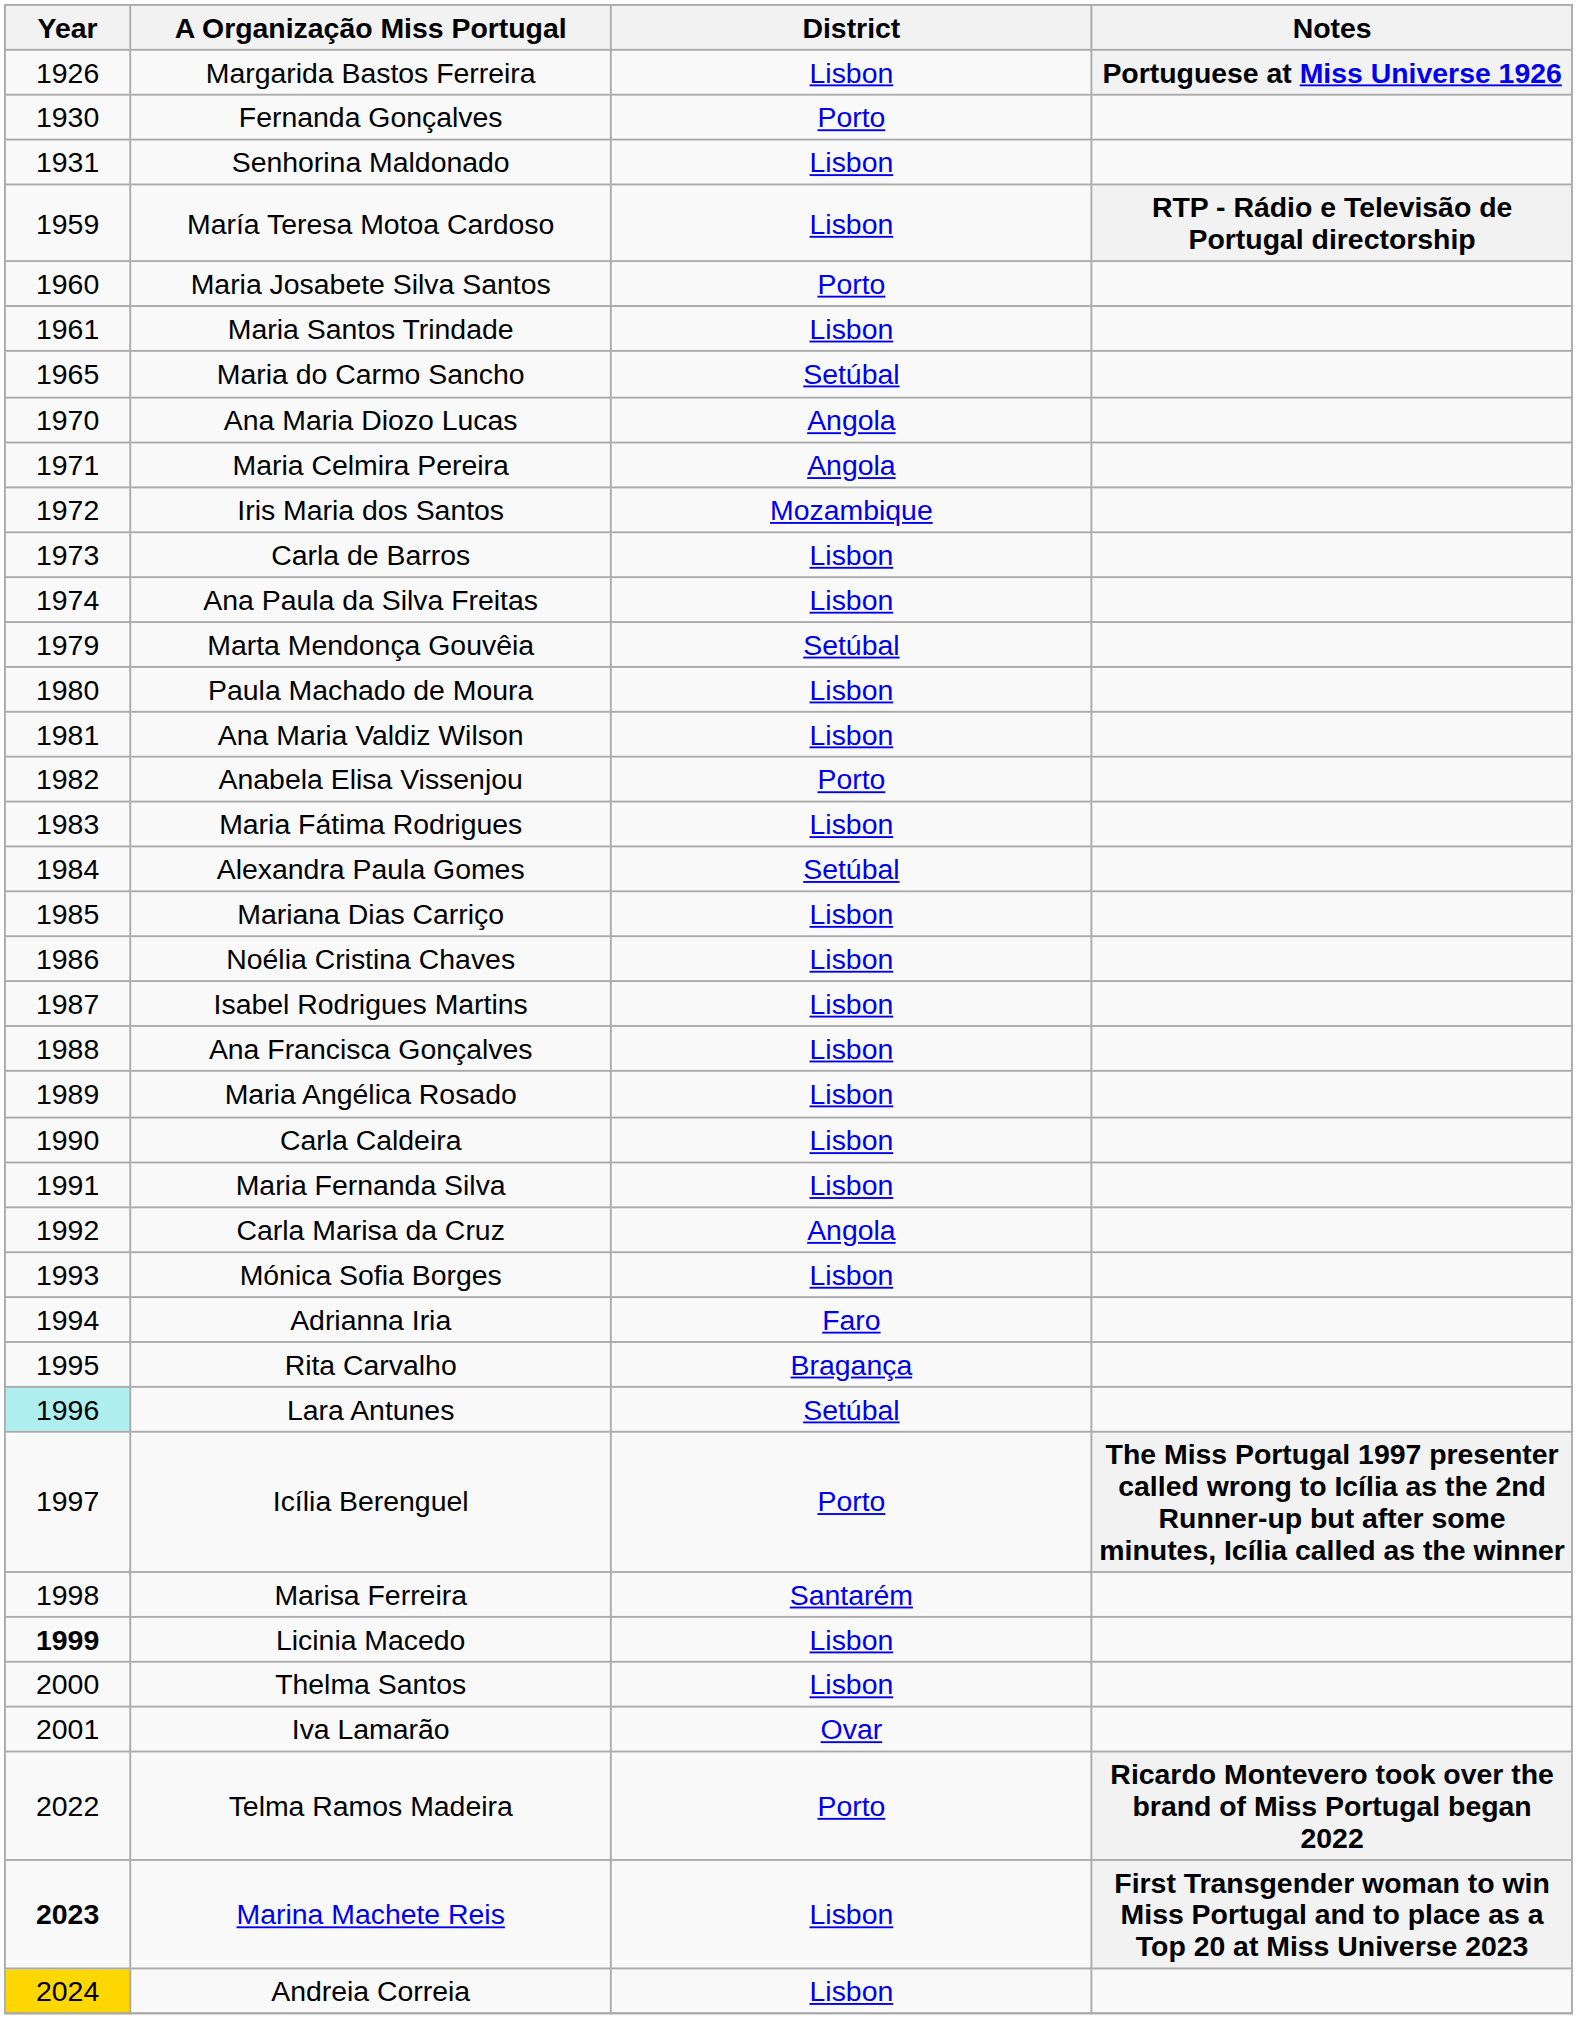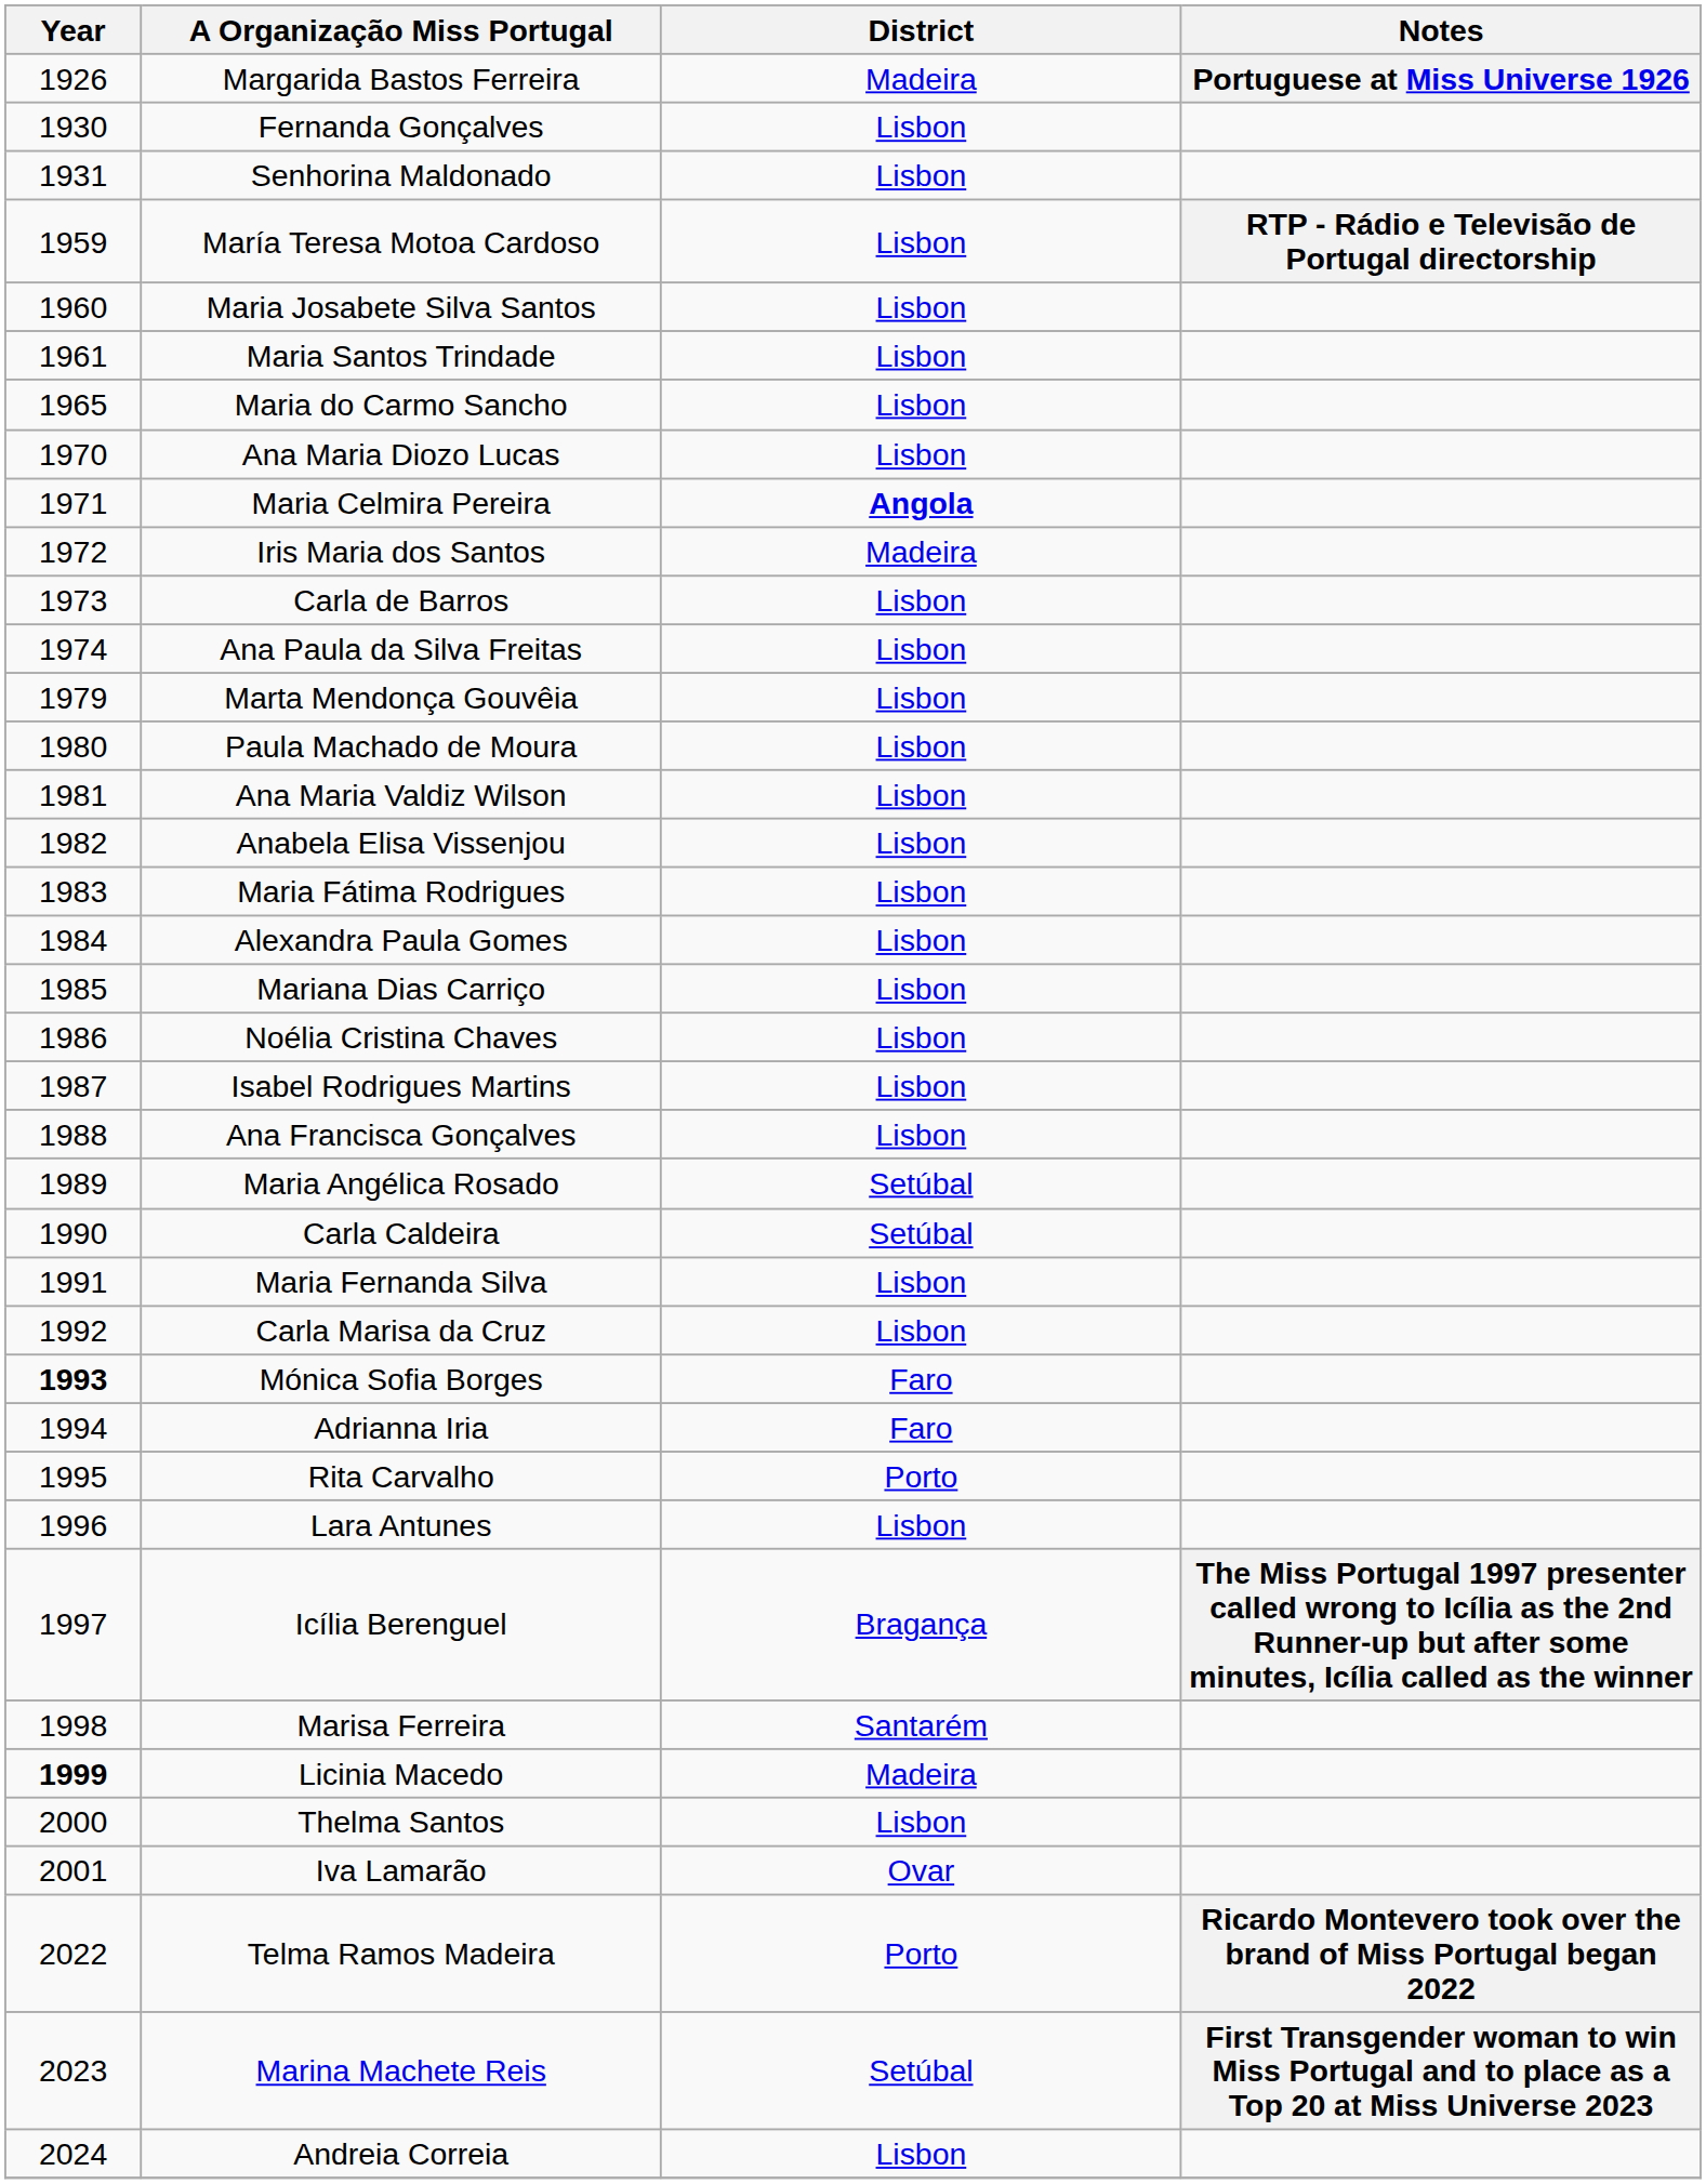 <table class="wikitable sortable" style="font-size: 95%; text-align:center">
 <tr>
 <th width="60">Year</th>
 <th width="250">A Organização Miss Portugal</th>
 <th width="250">District</th>
 <th width="250">Notes</th>
 </tr>
 <tr>
 <td>1926</td>
 <td>Margarida Bastos Ferreira</td>
-<td><a href='#'>Lisbon</a></td>
+<td><a href='#'>Madeira</a></td>
 <th>Portuguese at <a href='#'>Miss Universe 1926</a></th>
 </tr>
 <tr>
 <td>1930</td>
 <td>Fernanda Gonçalves</td>
-<td><a href='#'>Porto</a></td>
+<td><a href='#'>Lisbon</a></td>
 <td></td>
 </tr>
 <tr>
 <td>1931</td>
 <td>Senhorina Maldonado</td>
 <td><a href='#'>Lisbon</a></td>
 <td></td>
 </tr>
 <tr>
 <td>1959</td>
 <td>María Teresa Motoa Cardoso</td>
 <td><a href='#'>Lisbon</a></td>
 <th>RTP - Rádio e Televisão de Portugal directorship</th>
 </tr>
 <tr>
 <td>1960</td>
 <td>Maria Josabete Silva Santos</td>
-<td><a href='#'>Porto</a></td>
+<td><a href='#'>Lisbon</a></td>
 <td></td>
 </tr>
 <tr>
 <td>1961</td>
 <td>Maria Santos Trindade</td>
 <td><a href='#'>Lisbon</a></td>
 <td></td>
 </tr>
 <tr>
 <td>1965</td>
 <td>Maria do Carmo Sancho</td>
-<td><a href='#'>Setúbal</a></td>
+<td><a href='#'>Lisbon</a></td>
 <td></td>
 </tr>
 <tr>
 <td>1970</td>
 <td>Ana Maria Diozo Lucas</td>
-<td><a href='#'>Angola</a></td>
+<td><a href='#'>Lisbon</a></td>
 <td></td>
 </tr>
 <tr>
 <td>1971</td>
 <td>Maria Celmira Pereira</td>
-<td><a href='#'>Angola</a></td>
+<td><strong><a href='#'>Angola</a></strong></td>
 <td></td>
 </tr>
 <tr>
 <td>1972</td>
 <td>Iris Maria dos Santos</td>
-<td><a href='#'>Mozambique</a></td>
+<td><a href='#'>Madeira</a></td>
 <td></td>
 </tr>
 <tr>
 <td>1973</td>
 <td>Carla de Barros</td>
 <td><a href='#'>Lisbon</a></td>
 <td></td>
 </tr>
 <tr>
 <td>1974</td>
 <td>Ana Paula da Silva Freitas</td>
 <td><a href='#'>Lisbon</a></td>
 <td></td>
 </tr>
 <tr>
 <td>1979</td>
 <td>Marta Mendonça Gouvêia</td>
-<td><a href='#'>Setúbal</a></td>
+<td><a href='#'>Lisbon</a></td>
 <td></td>
 </tr>
 <tr>
 <td>1980</td>
 <td>Paula Machado de Moura</td>
 <td><a href='#'>Lisbon</a></td>
 <td></td>
 </tr>
 <tr>
 <td>1981</td>
 <td>Ana Maria Valdiz Wilson</td>
 <td><a href='#'>Lisbon</a></td>
 <td></td>
 </tr>
 <tr>
 <td>1982</td>
 <td>Anabela Elisa Vissenjou</td>
-<td><a href='#'>Porto</a></td>
+<td><a href='#'>Lisbon</a></td>
 <td></td>
 </tr>
 <tr>
 <td>1983</td>
 <td>Maria Fátima Rodrigues</td>
 <td><a href='#'>Lisbon</a></td>
 <td></td>
 </tr>
 <tr>
 <td>1984</td>
 <td>Alexandra Paula Gomes</td>
-<td><a href='#'>Setúbal</a></td>
+<td><a href='#'>Lisbon</a></td>
 <td></td>
 </tr>
 <tr>
 <td>1985</td>
 <td>Mariana Dias Carriço</td>
 <td><a href='#'>Lisbon</a></td>
 <td></td>
 </tr>
 <tr>
 <td>1986</td>
 <td>Noélia Cristina Chaves</td>
 <td><a href='#'>Lisbon</a></td>
 <td></td>
 </tr>
 <tr>
 <td>1987</td>
 <td>Isabel Rodrigues Martins</td>
 <td><a href='#'>Lisbon</a></td>
 <td></td>
 </tr>
 <tr>
 <td>1988</td>
 <td>Ana Francisca Gonçalves</td>
 <td><a href='#'>Lisbon</a></td>
 <td></td>
 </tr>
 <tr>
 <td>1989</td>
 <td>Maria Angélica Rosado</td>
-<td><a href='#'>Lisbon</a></td>
+<td><a href='#'>Setúbal</a></td>
 <td></td>
 </tr>
 <tr>
 <td>1990</td>
 <td>Carla Caldeira</td>
-<td><a href='#'>Lisbon</a></td>
+<td><a href='#'>Setúbal</a></td>
 <td></td>
 </tr>
 <tr>
 <td>1991</td>
 <td>Maria Fernanda Silva</td>
 <td><a href='#'>Lisbon</a></td>
 <td></td>
 </tr>
 <tr>
 <td>1992</td>
 <td>Carla Marisa da Cruz</td>
-<td><a href='#'>Angola</a></td>
+<td><a href='#'>Lisbon</a></td>
 <td></td>
 </tr>
 <tr>
-<td>1993</td>
+<td><strong>1993</strong></td>
 <td>Mónica Sofia Borges</td>
-<td><a href='#'>Lisbon</a></td>
+<td><a href='#'>Faro</a></td>
 <td></td>
 </tr>
 <tr>
 <td>1994</td>
 <td>Adrianna Iria</td>
 <td><a href='#'>Faro</a></td>
 <td></td>
 </tr>
 <tr>
 <td>1995</td>
 <td>Rita Carvalho</td>
-<td><a href='#'>Bragança</a></td>
+<td><a href='#'>Porto</a></td>
 <td></td>
 </tr>
 <tr>
-<td style="background: paleturquoise;">1996</td>
+<td>1996</td>
 <td>Lara Antunes</td>
-<td><a href='#'>Setúbal</a></td>
+<td><a href='#'>Lisbon</a></td>
 <td></td>
 </tr>
 <tr>
 <td>1997</td>
 <td>Icília Berenguel</td>
-<td><a href='#'>Porto</a></td>
+<td><a href='#'>Bragança</a></td>
 <th>The Miss Portugal 1997 presenter called wrong to Icília as the 2nd Runner-up but after some minutes, Icília called as the winner</th>
 </tr>
 <tr>
 <td>1998</td>
 <td>Marisa Ferreira</td>
 <td><a href='#'>Santarém</a></td>
 <td></td>
 </tr>
 <tr>
 <td><strong>1999</strong></td>
 <td>Licinia Macedo</td>
-<td><a href='#'>Lisbon</a></td>
+<td><a href='#'>Madeira</a></td>
 <td></td>
 </tr>
 <tr>
 <td>2000</td>
 <td>Thelma Santos</td>
 <td><a href='#'>Lisbon</a></td>
 <td></td>
 </tr>
 <tr>
 <td>2001</td>
 <td>Iva Lamarão</td>
 <td><a href='#'>Ovar</a></td>
 <td></td>
 </tr>
 <tr>
 <td>2022</td>
 <td>Telma Ramos Madeira</td>
 <td><a href='#'>Porto</a></td>
 <th>Ricardo Montevero took over the brand of Miss Portugal began 2022</th>
 </tr>
 <tr>
-<td><strong>2023</strong></td>
+<td>2023</td>
 <td><a href='#'>Marina Machete Reis</a></td>
-<td><a href='#'>Lisbon</a></td>
+<td><a href='#'>Setúbal</a></td>
 <th>First Transgender woman to win Miss Portugal and to place as a Top 20 at Miss Universe 2023</th>
 </tr>
 <tr>
-<td style="background: gold;">2024</td>
+<td>2024</td>
 <td>Andreia Correia</td>
 <td><a href='#'>Lisbon</a></td>
 <td></td>
 </tr>
 <tr>
 </tr>
 </table>
